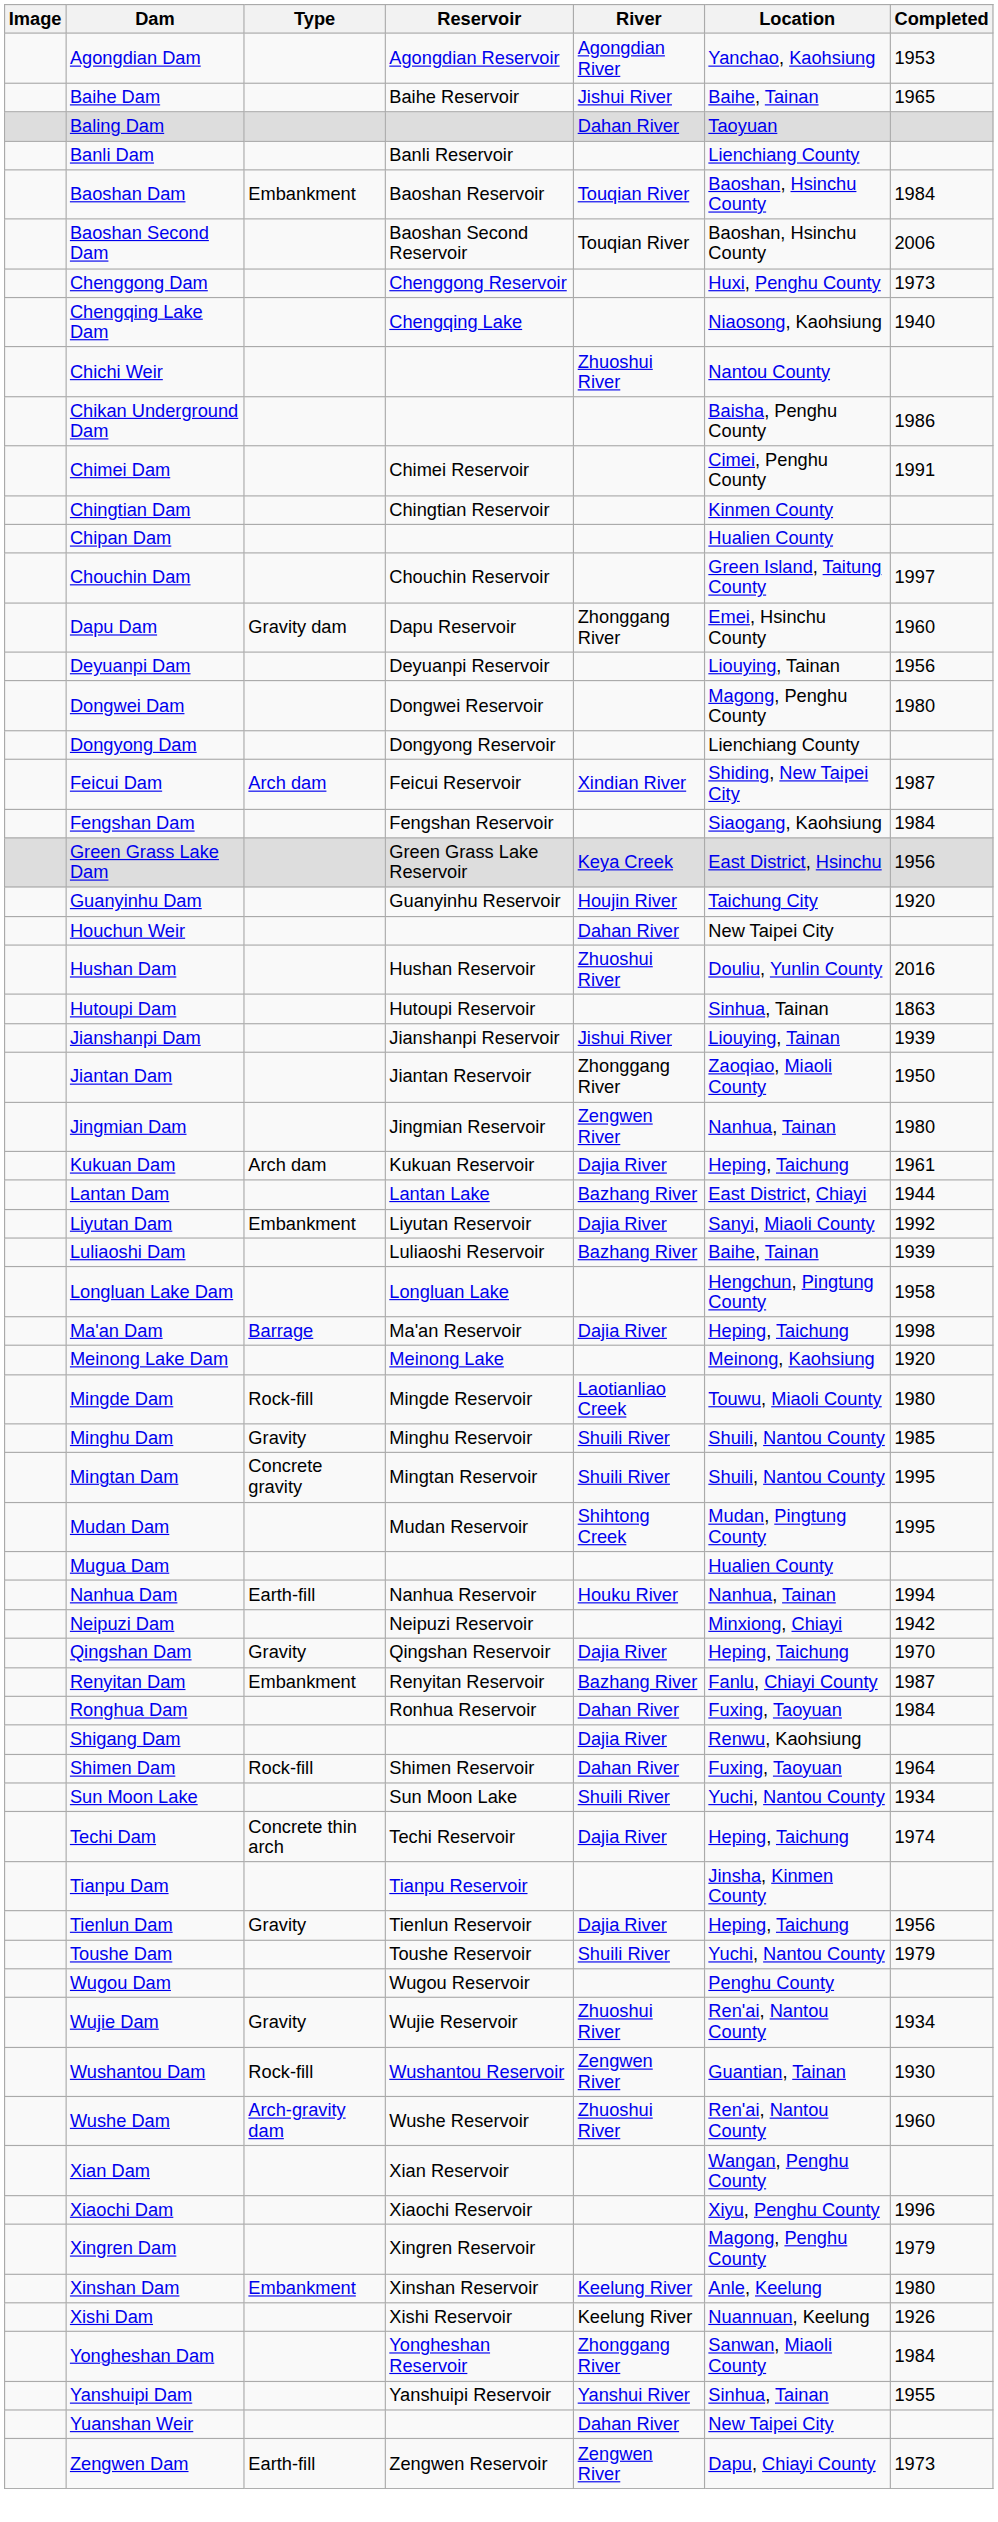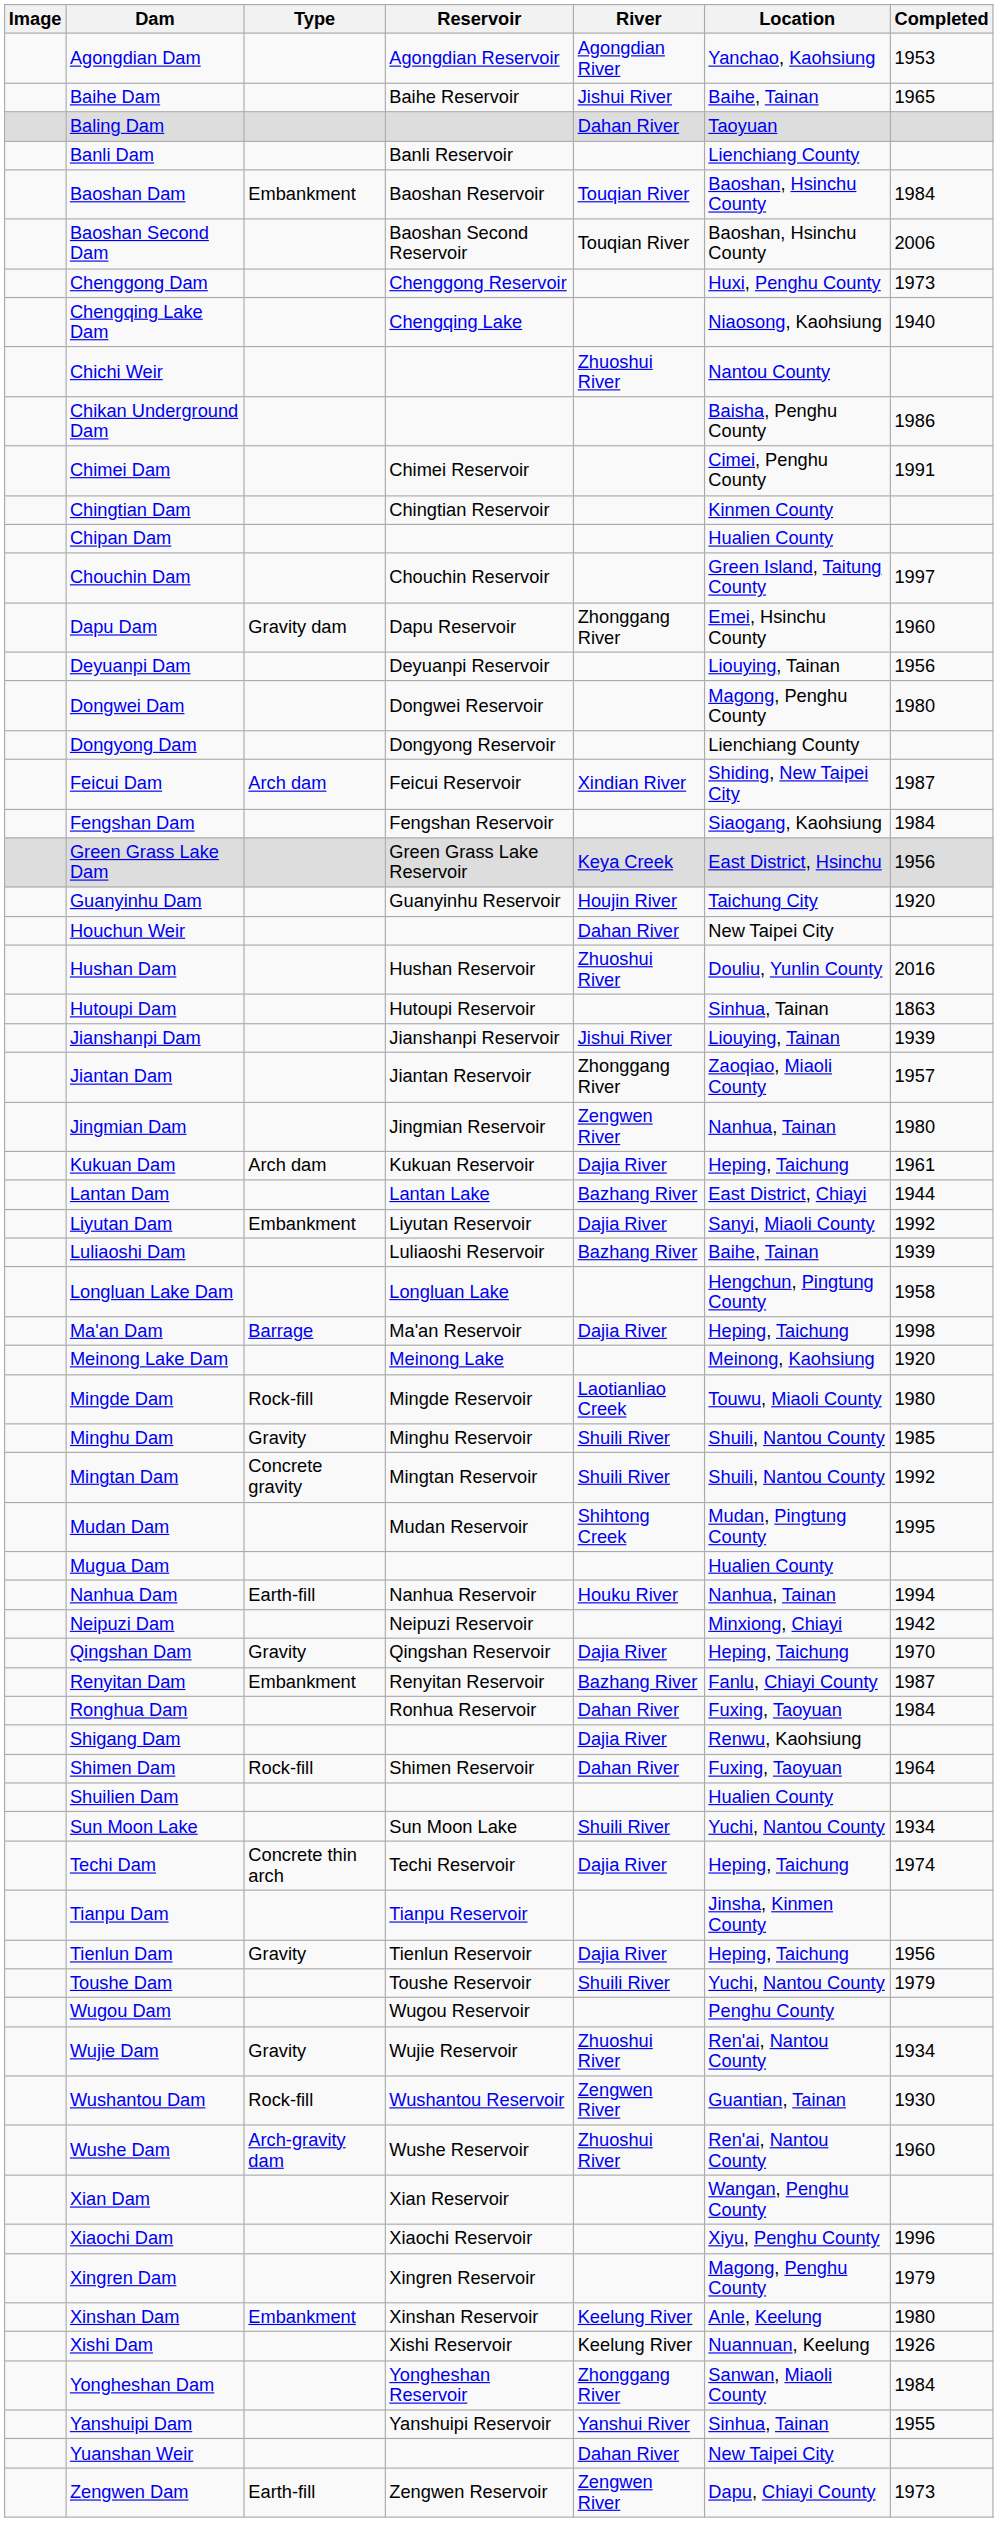 <table class="wikitable sortable">
 <tr>
 <th>Image</th>
 <th>Dam</th>
 <th>Type</th>
 <th>Reservoir</th>
 <th>River</th>
 <th>Location</th>
 <th>Completed</th>
 </tr>
 <tr>
 <td></td>
 <td><a href='#'>Agongdian Dam</a></td>
 <td></td>
 <td><a href='#'>Agongdian Reservoir</a></td>
 <td><a href='#'>Agongdian River</a></td>
 <td><a href='#'>Yanchao</a>, <a href='#'>Kaohsiung</a></td>
 <td>1953</td>
 </tr>
 <tr>
 <td></td>
 <td><a href='#'>Baihe Dam</a></td>
 <td></td>
 <td>Baihe Reservoir</td>
 <td><a href='#'>Jishui River</a></td>
 <td><a href='#'>Baihe</a>, <a href='#'>Tainan</a></td>
 <td>1965</td>
 </tr>
 <tr style="background:#dddddd;">
 <td></td>
 <td><a href='#'>Baling Dam</a></td>
 <td></td>
 <td></td>
 <td><a href='#'>Dahan River</a></td>
 <td><a href='#'>Taoyuan</a></td>
 <td></td>
 </tr>
 <tr>
 <td></td>
 <td><a href='#'>Banli Dam</a></td>
 <td></td>
 <td>Banli Reservoir</td>
 <td></td>
 <td><a href='#'>Lienchiang County</a></td>
 <td></td>
 </tr>
 <tr>
 <td></td>
 <td><a href='#'>Baoshan Dam</a></td>
 <td>Embankment</td>
 <td>Baoshan Reservoir</td>
 <td><a href='#'>Touqian River</a></td>
 <td><a href='#'>Baoshan</a>, <a href='#'>Hsinchu County</a></td>
 <td>1984</td>
 </tr>
 <tr>
 <td></td>
 <td><a href='#'>Baoshan Second Dam</a></td>
 <td></td>
 <td>Baoshan Second Reservoir</td>
 <td>Touqian River</td>
 <td>Baoshan, Hsinchu County</td>
 <td>2006</td>
 </tr>
 <tr>
 <td></td>
 <td><a href='#'>Chenggong Dam</a></td>
 <td></td>
 <td><a href='#'>Chenggong Reservoir</a></td>
 <td></td>
 <td><a href='#'>Huxi</a>, <a href='#'>Penghu County</a></td>
 <td>1973</td>
 </tr>
 <tr>
 <td></td>
 <td><a href='#'>Chengqing Lake Dam</a></td>
 <td></td>
 <td><a href='#'>Chengqing Lake</a></td>
 <td></td>
 <td><a href='#'>Niaosong</a>, Kaohsiung</td>
 <td>1940</td>
 </tr>
 <tr>
 <td></td>
 <td><a href='#'>Chichi Weir</a></td>
 <td></td>
 <td></td>
 <td><a href='#'>Zhuoshui River</a></td>
 <td><a href='#'>Nantou County</a></td>
 <td></td>
 </tr>
 <tr>
 <td></td>
 <td><a href='#'>Chikan Underground Dam</a></td>
 <td></td>
 <td></td>
 <td></td>
 <td><a href='#'>Baisha</a>, Penghu County</td>
 <td>1986</td>
 </tr>
 <tr>
 <td></td>
 <td><a href='#'>Chimei Dam</a></td>
 <td></td>
 <td>Chimei Reservoir</td>
 <td></td>
 <td><a href='#'>Cimei</a>,  Penghu County</td>
 <td>1991</td>
 </tr>
 <tr>
 <td></td>
 <td><a href='#'>Chingtian Dam</a></td>
 <td></td>
 <td>Chingtian Reservoir</td>
 <td></td>
 <td><a href='#'>Kinmen County</a></td>
 <td></td>
 </tr>
 <tr>
 <td></td>
 <td><a href='#'>Chipan Dam</a></td>
 <td></td>
 <td></td>
 <td></td>
 <td><a href='#'>Hualien County</a></td>
 <td></td>
 </tr>
 <tr>
 <td></td>
 <td><a href='#'>Chouchin Dam</a></td>
 <td></td>
 <td>Chouchin Reservoir</td>
 <td></td>
 <td><a href='#'>Green Island</a>, <a href='#'>Taitung County</a></td>
 <td>1997</td>
 </tr>
 <tr>
 <td></td>
 <td><a href='#'>Dapu Dam</a></td>
 <td>Gravity dam</td>
 <td>Dapu Reservoir</td>
 <td>Zhonggang River</td>
 <td><a href='#'>Emei</a>, Hsinchu County</td>
 <td>1960</td>
 </tr>
 <tr>
 <td></td>
 <td><a href='#'>Deyuanpi Dam</a></td>
 <td></td>
 <td>Deyuanpi Reservoir</td>
 <td></td>
 <td><a href='#'>Liouying</a>, Tainan</td>
 <td>1956</td>
 </tr>
 <tr>
 <td></td>
 <td><a href='#'>Dongwei Dam</a></td>
 <td></td>
 <td>Dongwei Reservoir</td>
 <td></td>
 <td><a href='#'>Magong</a>, Penghu County</td>
 <td>1980</td>
 </tr>
 <tr>
 <td></td>
 <td><a href='#'>Dongyong Dam</a></td>
 <td></td>
 <td>Dongyong Reservoir</td>
 <td></td>
 <td>Lienchiang County</td>
 <td></td>
 </tr>
 <tr>
 <td></td>
 <td><a href='#'>Feicui Dam</a></td>
 <td><a href='#'>Arch dam</a></td>
 <td>Feicui Reservoir</td>
 <td><a href='#'>Xindian River</a></td>
 <td><a href='#'>Shiding</a>, <a href='#'>New Taipei City</a></td>
 <td>1987</td>
 </tr>
 <tr>
 <td></td>
 <td><a href='#'>Fengshan Dam</a></td>
 <td></td>
 <td>Fengshan Reservoir</td>
 <td></td>
 <td><a href='#'>Siaogang</a>, Kaohsiung</td>
 <td>1984</td>
 </tr>
 <tr style="background:#dddddd;">
 <td></td>
 <td><a href='#'>Green Grass Lake Dam</a></td>
 <td></td>
 <td>Green Grass Lake Reservoir</td>
 <td><a href='#'>Keya Creek</a></td>
 <td><a href='#'>East District</a>, <a href='#'>Hsinchu</a></td>
 <td>1956</td>
 </tr>
 <tr>
 <td></td>
 <td><a href='#'>Guanyinhu Dam</a></td>
 <td></td>
 <td>Guanyinhu Reservoir</td>
 <td><a href='#'>Houjin River</a></td>
 <td><a href='#'>Taichung City</a></td>
 <td>1920</td>
 </tr>
 <tr>
 <td></td>
 <td><a href='#'>Houchun Weir</a></td>
 <td></td>
 <td></td>
 <td><a href='#'>Dahan River</a></td>
 <td>New Taipei City</td>
 <td></td>
 </tr>
 <tr>
 <td></td>
 <td><a href='#'>Hushan Dam</a></td>
 <td></td>
 <td>Hushan Reservoir</td>
 <td><a href='#'>Zhuoshui River</a></td>
 <td><a href='#'>Douliu</a>, <a href='#'>Yunlin County</a></td>
 <td>2016</td>
 </tr>
 <tr>
 <td></td>
 <td><a href='#'>Hutoupi Dam</a></td>
 <td></td>
 <td>Hutoupi Reservoir</td>
 <td></td>
 <td><a href='#'>Sinhua</a>, Tainan</td>
 <td>1863</td>
 </tr>
 <tr>
 <td></td>
 <td><a href='#'>Jianshanpi Dam</a></td>
 <td></td>
 <td>Jianshanpi Reservoir</td>
 <td><a href='#'>Jishui River</a></td>
 <td><a href='#'>Liouying</a>, <a href='#'>Tainan</a></td>
 <td>1939</td>
 </tr>
 <tr>
 <td></td>
 <td><a href='#'>Jiantan Dam</a></td>
 <td></td>
 <td>Jiantan Reservoir</td>
 <td>Zhonggang River</td>
 <td><a href='#'>Zaoqiao</a>, <a href='#'>Miaoli County</a></td>
-<td>1950</td>
+<td>1957</td>
 </tr>
 <tr>
 <td></td>
 <td><a href='#'>Jingmian Dam</a></td>
 <td></td>
 <td>Jingmian Reservoir</td>
 <td><a href='#'>Zengwen River</a></td>
 <td><a href='#'>Nanhua</a>, <a href='#'>Tainan</a></td>
 <td>1980</td>
 </tr>
 <tr>
 <td></td>
 <td><a href='#'>Kukuan Dam</a></td>
 <td>Arch dam</td>
 <td>Kukuan Reservoir</td>
 <td><a href='#'>Dajia River</a></td>
 <td><a href='#'>Heping</a>, <a href='#'>Taichung</a></td>
 <td>1961</td>
 </tr>
 <tr>
 <td></td>
 <td><a href='#'>Lantan Dam</a></td>
 <td></td>
 <td><a href='#'>Lantan Lake</a></td>
 <td><a href='#'>Bazhang River</a></td>
 <td><a href='#'>East District</a>, <a href='#'>Chiayi</a></td>
 <td>1944</td>
 </tr>
 <tr>
 <td></td>
 <td><a href='#'>Liyutan Dam</a></td>
 <td>Embankment</td>
 <td>Liyutan Reservoir</td>
 <td><a href='#'>Dajia River</a></td>
 <td><a href='#'>Sanyi</a>, <a href='#'>Miaoli County</a></td>
 <td>1992</td>
 </tr>
 <tr>
 <td></td>
 <td><a href='#'>Luliaoshi Dam</a></td>
 <td></td>
 <td>Luliaoshi Reservoir</td>
 <td><a href='#'>Bazhang River</a></td>
 <td><a href='#'>Baihe</a>, <a href='#'>Tainan</a></td>
 <td>1939</td>
 </tr>
 <tr>
 <td></td>
 <td><a href='#'>Longluan Lake Dam</a></td>
 <td></td>
 <td><a href='#'>Longluan Lake</a></td>
 <td></td>
 <td><a href='#'>Hengchun</a>, <a href='#'>Pingtung County</a></td>
 <td>1958</td>
 </tr>
 <tr>
 <td></td>
 <td><a href='#'>Ma'an Dam</a></td>
 <td><a href='#'>Barrage</a></td>
 <td>Ma'an Reservoir</td>
 <td><a href='#'>Dajia River</a></td>
 <td><a href='#'>Heping</a>, <a href='#'>Taichung</a></td>
 <td>1998</td>
 </tr>
 <tr>
 <td></td>
 <td><a href='#'>Meinong Lake Dam</a></td>
 <td></td>
 <td><a href='#'>Meinong Lake</a></td>
 <td></td>
 <td><a href='#'>Meinong</a>, <a href='#'>Kaohsiung</a></td>
 <td>1920</td>
 </tr>
 <tr>
 <td></td>
 <td><a href='#'>Mingde Dam</a></td>
 <td>Rock-fill</td>
 <td>Mingde Reservoir</td>
 <td><a href='#'>Laotianliao Creek</a></td>
 <td><a href='#'>Touwu</a>, <a href='#'>Miaoli County</a></td>
 <td>1980</td>
 </tr>
 <tr>
 <td></td>
 <td><a href='#'>Minghu Dam</a></td>
 <td>Gravity</td>
 <td>Minghu Reservoir</td>
 <td><a href='#'>Shuili River</a></td>
 <td><a href='#'>Shuili</a>, <a href='#'>Nantou County</a></td>
 <td>1985</td>
 </tr>
 <tr>
 <td></td>
 <td><a href='#'>Mingtan Dam</a></td>
 <td>Concrete gravity</td>
 <td>Mingtan Reservoir</td>
 <td><a href='#'>Shuili River</a></td>
 <td><a href='#'>Shuili</a>, <a href='#'>Nantou County</a></td>
-<td>1995</td>
+<td>1992</td>
 </tr>
 <tr>
 <td></td>
 <td><a href='#'>Mudan Dam</a></td>
 <td></td>
 <td>Mudan Reservoir</td>
 <td><a href='#'>Shihtong Creek</a></td>
 <td><a href='#'>Mudan</a>, <a href='#'>Pingtung County</a></td>
 <td>1995</td>
 </tr>
 <tr>
 <td></td>
 <td><a href='#'>Mugua Dam</a></td>
 <td></td>
 <td></td>
 <td></td>
 <td><a href='#'>Hualien County</a></td>
 <td></td>
 </tr>
 <tr>
 <td></td>
 <td><a href='#'>Nanhua Dam</a></td>
 <td>Earth-fill</td>
 <td>Nanhua Reservoir</td>
 <td><a href='#'>Houku River</a></td>
 <td><a href='#'>Nanhua</a>, <a href='#'>Tainan</a></td>
 <td>1994</td>
 </tr>
 <tr>
 <td></td>
 <td><a href='#'>Neipuzi Dam</a></td>
 <td></td>
 <td>Neipuzi Reservoir</td>
 <td></td>
 <td><a href='#'>Minxiong</a>, <a href='#'>Chiayi</a></td>
 <td>1942</td>
 </tr>
 <tr>
 <td></td>
 <td><a href='#'>Qingshan Dam</a></td>
 <td>Gravity</td>
 <td>Qingshan Reservoir</td>
 <td><a href='#'>Dajia River</a></td>
 <td><a href='#'>Heping</a>, <a href='#'>Taichung</a></td>
 <td>1970</td>
 </tr>
 <tr>
 <td></td>
 <td><a href='#'>Renyitan Dam</a></td>
 <td>Embankment</td>
 <td>Renyitan Reservoir</td>
 <td><a href='#'>Bazhang River</a></td>
 <td><a href='#'>Fanlu</a>, <a href='#'>Chiayi County</a></td>
 <td>1987</td>
 </tr>
 <tr>
 <td></td>
 <td><a href='#'>Ronghua Dam</a></td>
 <td></td>
 <td>Ronhua Reservoir</td>
 <td><a href='#'>Dahan River</a></td>
 <td><a href='#'>Fuxing</a>,  <a href='#'>Taoyuan</a></td>
 <td>1984</td>
 </tr>
 <tr>
 <td></td>
 <td><a href='#'>Shigang Dam</a></td>
 <td></td>
 <td></td>
 <td><a href='#'>Dajia River</a></td>
 <td><a href='#'>Renwu</a>, Kaohsiung</td>
 <td></td>
 </tr>
 <tr>
 <td></td>
 <td><a href='#'>Shimen Dam</a></td>
 <td>Rock-fill</td>
 <td>Shimen Reservoir</td>
 <td><a href='#'>Dahan River</a></td>
 <td><a href='#'>Fuxing</a>,  <a href='#'>Taoyuan</a></td>
 <td>1964</td>
+</tr>
+<tr>
+<td></td>
+<td><a href='#'>Shuilien Dam</a></td>
+<td></td>
+<td></td>
+<td></td>
+<td><a href='#'>Hualien County</a></td>
+<td></td>
 </tr>
 <tr>
 <td></td>
 <td><a href='#'>Sun Moon Lake</a></td>
 <td></td>
 <td>Sun Moon Lake</td>
 <td><a href='#'>Shuili River</a></td>
 <td><a href='#'>Yuchi</a>, <a href='#'>Nantou County</a></td>
 <td>1934</td>
 </tr>
 <tr>
 <td></td>
 <td><a href='#'>Techi Dam</a></td>
 <td>Concrete thin arch</td>
 <td>Techi Reservoir</td>
 <td><a href='#'>Dajia River</a></td>
 <td><a href='#'>Heping</a>, <a href='#'>Taichung</a></td>
 <td>1974</td>
 </tr>
 <tr>
 <td></td>
 <td><a href='#'>Tianpu Dam</a></td>
 <td></td>
 <td><a href='#'>Tianpu Reservoir</a></td>
 <td></td>
 <td><a href='#'>Jinsha</a>, <a href='#'>Kinmen County</a></td>
 <td></td>
 </tr>
 <tr>
 <td></td>
 <td><a href='#'>Tienlun Dam</a></td>
 <td>Gravity</td>
 <td>Tienlun Reservoir</td>
 <td><a href='#'>Dajia River</a></td>
 <td><a href='#'>Heping</a>, <a href='#'>Taichung</a></td>
 <td>1956</td>
 </tr>
 <tr>
 <td></td>
 <td><a href='#'>Toushe Dam</a></td>
 <td></td>
 <td>Toushe Reservoir</td>
 <td><a href='#'>Shuili River</a></td>
 <td><a href='#'>Yuchi</a>, <a href='#'>Nantou County</a></td>
 <td>1979</td>
 </tr>
 <tr>
 <td></td>
 <td><a href='#'>Wugou Dam</a></td>
 <td></td>
 <td>Wugou Reservoir</td>
 <td></td>
 <td><a href='#'>Penghu County</a></td>
 <td></td>
 </tr>
 <tr>
 <td></td>
 <td><a href='#'>Wujie Dam</a></td>
 <td>Gravity</td>
 <td>Wujie Reservoir</td>
 <td><a href='#'>Zhuoshui River</a></td>
 <td><a href='#'>Ren'ai</a>, <a href='#'>Nantou County</a></td>
 <td>1934</td>
 </tr>
 <tr>
 <td></td>
 <td><a href='#'>Wushantou Dam</a></td>
 <td>Rock-fill</td>
 <td><a href='#'>Wushantou Reservoir</a></td>
 <td><a href='#'>Zengwen River</a></td>
 <td><a href='#'>Guantian</a>, <a href='#'>Tainan</a></td>
 <td>1930</td>
 </tr>
 <tr>
 <td></td>
 <td><a href='#'>Wushe Dam</a></td>
 <td><a href='#'>Arch-gravity dam</a></td>
 <td>Wushe Reservoir</td>
 <td><a href='#'>Zhuoshui River</a></td>
 <td><a href='#'>Ren'ai</a>, <a href='#'>Nantou County</a></td>
 <td>1960</td>
 </tr>
 <tr>
 <td></td>
 <td><a href='#'>Xian Dam</a></td>
 <td></td>
 <td>Xian Reservoir</td>
 <td></td>
 <td><a href='#'>Wangan</a>, <a href='#'>Penghu County</a></td>
 <td></td>
 </tr>
 <tr>
 <td></td>
 <td><a href='#'>Xiaochi Dam</a></td>
 <td></td>
 <td>Xiaochi Reservoir</td>
 <td></td>
 <td><a href='#'>Xiyu</a>, <a href='#'>Penghu County</a></td>
 <td>1996</td>
 </tr>
 <tr>
 <td></td>
 <td><a href='#'>Xingren Dam</a></td>
 <td></td>
 <td>Xingren Reservoir</td>
 <td></td>
 <td><a href='#'>Magong</a>, <a href='#'>Penghu County</a></td>
 <td>1979</td>
 </tr>
 <tr>
 <td></td>
 <td><a href='#'>Xinshan Dam</a></td>
 <td><a href='#'>Embankment</a></td>
 <td>Xinshan Reservoir</td>
 <td><a href='#'>Keelung River</a></td>
 <td><a href='#'>Anle</a>, <a href='#'>Keelung</a></td>
 <td>1980</td>
 </tr>
 <tr>
 <td></td>
 <td><a href='#'>Xishi Dam</a></td>
 <td></td>
 <td>Xishi Reservoir</td>
 <td>Keelung River</td>
 <td><a href='#'>Nuannuan</a>, Keelung</td>
 <td>1926</td>
 </tr>
 <tr>
 <td></td>
 <td><a href='#'>Yongheshan Dam</a></td>
 <td></td>
 <td><a href='#'>Yongheshan Reservoir</a></td>
 <td><a href='#'>Zhonggang River</a></td>
 <td><a href='#'>Sanwan</a>, <a href='#'>Miaoli County</a></td>
 <td>1984</td>
 </tr>
 <tr>
 <td></td>
 <td><a href='#'>Yanshuipi Dam</a></td>
 <td></td>
 <td>Yanshuipi Reservoir</td>
 <td><a href='#'>Yanshui River</a></td>
 <td><a href='#'>Sinhua</a>, <a href='#'>Tainan</a></td>
 <td>1955</td>
 </tr>
 <tr>
 <td></td>
 <td><a href='#'>Yuanshan Weir</a></td>
 <td></td>
 <td></td>
 <td><a href='#'>Dahan River</a></td>
 <td><a href='#'>New Taipei City</a></td>
 <td></td>
 </tr>
 <tr>
 <td></td>
 <td><a href='#'>Zengwen Dam</a></td>
 <td>Earth-fill</td>
 <td>Zengwen Reservoir</td>
 <td><a href='#'>Zengwen River</a></td>
 <td><a href='#'>Dapu</a>, <a href='#'>Chiayi County</a></td>
 <td>1973</td>
 </tr>
 </table>
